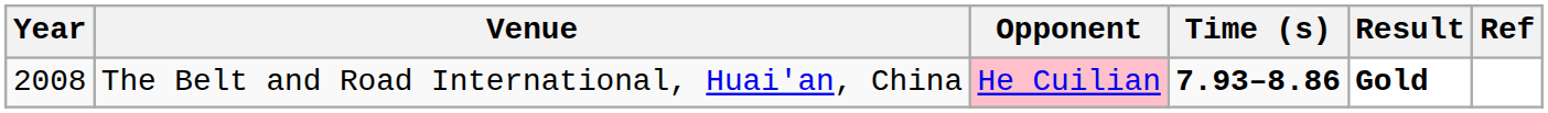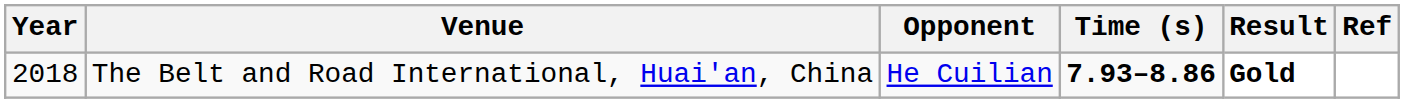 <table class="sortable wikitable" style="font-size: 90%;">
 <tr>
 <th>Year</th>
 <th>Venue</th>
 <th>Opponent</th>
 <th>Time (s)</th>
 <th>Result</th>
 <th>Ref</th>
 </tr>
 <tr>
-<td align="center">2008</td>
+<td align="center">2018</td>
 <td align="left">The Belt and Road International, <a href='#'>Huai'an</a>, China</td>
-<td align="left" style="background: pink;"> <a href='#'>He Cuilian</a></td>
+<td align="left"> <a href='#'>He Cuilian</a></td>
 <td align="left"><strong>7.93–8.86</strong></td>
 <td style="text-align:left; background:white"> <strong>Gold</strong></td>
 <td style="text-align:center; background:white"></td>
 </tr>
 </table>
